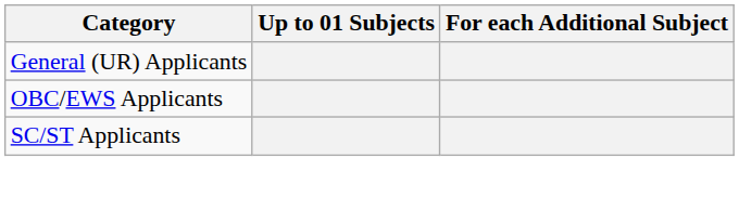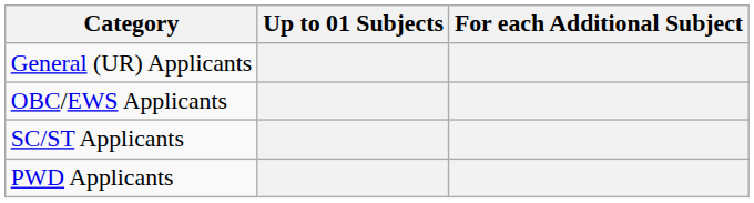 <table class="wikitable">
 <tr>
 <th>Category</th>
 <th>Up to 01 Subjects</th>
 <th>For each Additional Subject</th>
 </tr>
 <tr>
 <td><a href='#'>General</a> (UR) Applicants</td>
 <th></th>
 <th></th>
 </tr>
 <tr>
 <td><a href='#'>OBC</a>/<a href='#'>EWS</a> Applicants</td>
 <th></th>
 <th></th>
 </tr>
 <tr>
 <td><a href='#'>SC/ST</a> Applicants</td>
 <th></th>
 <th></th>
 </tr>
+<tr>
+<td><a href='#'>PWD</a> Applicants</td>
+<th></th>
+<th></th>
+</tr>
 </table>
